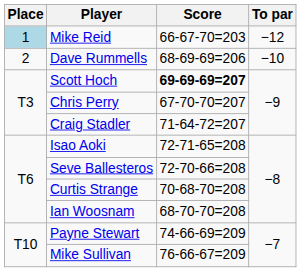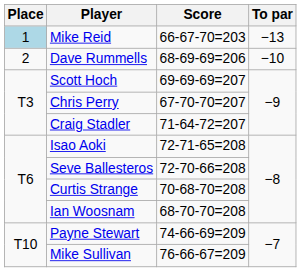 <table class="wikitable">
 <tr>
 <th>Place</th>
 <th>Player</th>
 <th>Score</th>
 <th>To par</th>
 </tr>
 <tr>
 <td align="center" style="background: lightblue;">1</td>
 <td> <a href='#'>Mike Reid</a></td>
 <td>66-67-70=203</td>
-<td align="center">−12</td>
+<td align="center">−13</td>
 </tr>
 <tr>
 <td align="center">2</td>
 <td> <a href='#'>Dave Rummells</a></td>
 <td>68-69-69=206</td>
 <td align="center">−10</td>
 </tr>
 <tr>
 <td rowspan=3 align="center">T3</td>
 <td> <a href='#'>Scott Hoch</a></td>
-<td><strong>69-69-69=207</strong></td>
+<td>69-69-69=207</td>
 <td rowspan=3 align="center">−9</td>
 </tr>
 <tr>
 <td> <a href='#'>Chris Perry</a></td>
 <td>67-70-70=207</td>
 </tr>
 <tr>
 <td> <a href='#'>Craig Stadler</a></td>
 <td>71-64-72=207</td>
 </tr>
 <tr>
 <td rowspan=4 align="center">T6</td>
 <td> <a href='#'>Isao Aoki</a></td>
 <td>72-71-65=208</td>
 <td rowspan=4 align="center">−8</td>
 </tr>
 <tr>
 <td> <a href='#'>Seve Ballesteros</a></td>
 <td>72-70-66=208</td>
 </tr>
 <tr>
 <td> <a href='#'>Curtis Strange</a></td>
 <td>70-68-70=208</td>
 </tr>
 <tr>
 <td> <a href='#'>Ian Woosnam</a></td>
 <td>68-70-70=208</td>
 </tr>
 <tr>
 <td rowspan=2 align="center">T10</td>
 <td> <a href='#'>Payne Stewart</a></td>
 <td>74-66-69=209</td>
 <td rowspan=3 align="center">−7</td>
 </tr>
 <tr>
 <td> <a href='#'>Mike Sullivan</a></td>
 <td>76-66-67=209</td>
 </tr>
 </table>
